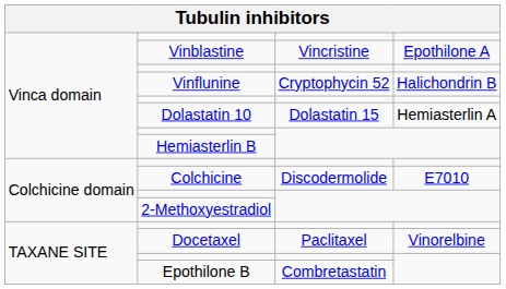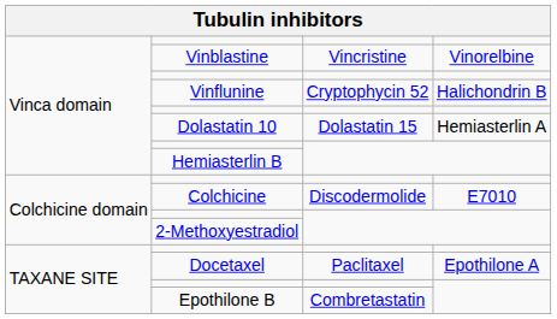 <table class="wikitable">
 <tr>
 <th colspan="4" widths="500 px"><big>Tubulin inhibitors</big></th>
 </tr>
 <tr>
 <td rowspan="8">Vinca domain</td>
 <td></td>
 <td></td>
 <td></td>
 </tr>
 <tr>
 <td align="center"><a href='#'>Vinblastine</a></td>
 <td align="center"><a href='#'>Vincristine</a></td>
-<td align="center"><a href='#'>Epothilone A</a></td>
+<td align="center"><a href='#'>Vinorelbine</a></td>
 </tr>
 <tr>
 <td></td>
 <td></td>
 <td></td>
 </tr>
 <tr>
 <td align="center"><a href='#'>Vinflunine</a></td>
 <td align="center"><a href='#'>Cryptophycin 52</a></td>
 <td align="center"><a href='#'>Halichondrin B</a></td>
 </tr>
 <tr>
 <td></td>
 <td></td>
 <td></td>
 </tr>
 <tr>
 <td align="center"><a href='#'>Dolastatin 10</a></td>
 <td align="center"><a href='#'>Dolastatin 15</a></td>
 <td align="center">Hemiasterlin A</td>
 </tr>
 <tr>
 <td></td>
 </tr>
 <tr>
 <td align="center"><a href='#'>Hemiasterlin B</a></td>
 </tr>
 <tr>
 <td rowspan="4">Colchicine domain</td>
 <td></td>
 <td></td>
 <td></td>
 </tr>
 <tr>
 <td align="center"><a href='#'>Colchicine</a></td>
 <td align="center"><a href='#'>Discodermolide</a></td>
 <td align="center"><a href='#'>E7010</a></td>
 </tr>
 <tr>
 <td></td>
 </tr>
 <tr>
 <td align="center"><a href='#'>2-Methoxyestradiol</a></td>
 </tr>
 <tr>
 <td rowspan="4">TAXANE SITE</td>
 <td></td>
 <td></td>
 <td></td>
 </tr>
 <tr>
 <td align="center"><a href='#'>Docetaxel</a></td>
 <td align="center"><a href='#'>Paclitaxel</a></td>
-<td align="center"><a href='#'>Vinorelbine</a></td>
+<td align="center"><a href='#'>Epothilone A</a></td>
 </tr>
 <tr>
 <td></td>
 <td></td>
 </tr>
 <tr>
 <td align="center">Epothilone B</td>
 <td align="center"><a href='#'>Combretastatin</a></td>
 </tr>
 </table>
